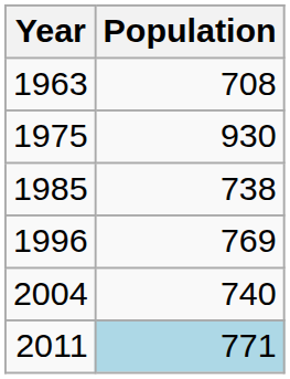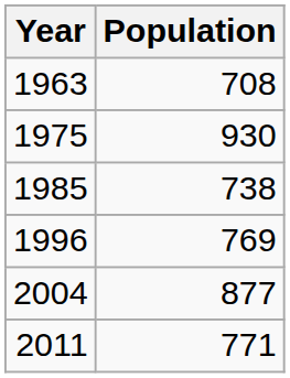 <table class="wikitable" style="line-height:1.1em;">
 <tr>
 <th>Year</th>
 <th>Population</th>
 </tr>
 <tr align="right">
 <td>1963</td>
 <td>708</td>
 </tr>
 <tr align="right">
 <td>1975</td>
 <td>930</td>
 </tr>
 <tr align="right">
 <td>1985</td>
 <td>738</td>
 </tr>
 <tr align="right">
 <td>1996</td>
 <td>769</td>
 </tr>
 <tr align="right">
 <td>2004</td>
-<td>740</td>
+<td>877</td>
 </tr>
 <tr align="right">
 <td>2011</td>
-<td style="background: lightblue;">771</td>
+<td>771</td>
 </tr>
 </table>
